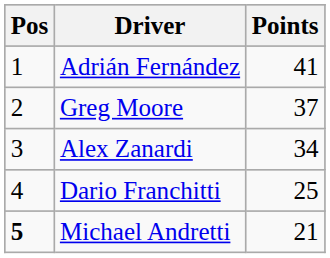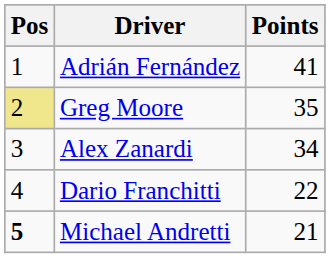 <table class="wikitable" style="font-size: 95%;">
 <tr>
 <th>Pos</th>
 <th>Driver</th>
 <th>Points</th>
 </tr>
 <tr>
 <td>1</td>
 <td> <a href='#'>Adrián Fernández</a></td>
 <td align="right">41</td>
 </tr>
 <tr>
-<td>2</td>
+<td style="background: khaki;">2</td>
 <td> <a href='#'>Greg Moore</a></td>
-<td align="right">37</td>
+<td align="right">35</td>
 </tr>
 <tr>
 <td>3</td>
 <td> <a href='#'>Alex Zanardi</a></td>
 <td align="right">34</td>
 </tr>
 <tr>
 <td>4</td>
 <td> <a href='#'>Dario Franchitti</a></td>
-<td align="right">25</td>
+<td align="right">22</td>
 </tr>
 <tr>
 <td><strong>5</strong></td>
 <td> <a href='#'>Michael Andretti</a></td>
 <td align="right">21</td>
 </tr>
 </table>
